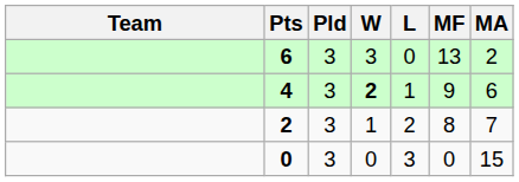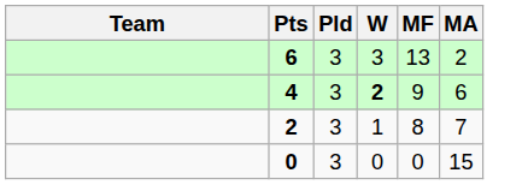 <table class=wikitable style="text-align:center; font-size:95%">
 <tr>
 <th width=175>Team</th>
 <th width=20>Pts</th>
 <th width=20>Pld</th>
 <th width=20>W</th>
-<th width=20>L</th>
 <th width=20>MF</th>
 <th width=20>MA</th>
 </tr>
 <tr bgcolor=ccffcc>
 <td style="text-align:left"></td>
 <td><strong>6</strong></td>
 <td>3</td>
 <td>3</td>
-<td>0</td>
 <td>13</td>
 <td>2</td>
 </tr>
 <tr bgcolor=ccffcc>
 <td style="text-align:left"></td>
 <td><strong>4</strong></td>
 <td>3</td>
 <td><strong>2</strong></td>
-<td>1</td>
 <td>9</td>
 <td>6</td>
 </tr>
 <tr>
 <td style="text-align:left"></td>
 <td><strong>2</strong></td>
 <td>3</td>
 <td>1</td>
-<td>2</td>
 <td>8</td>
 <td>7</td>
 </tr>
 <tr>
 <td style="text-align:left"></td>
 <td><strong>0</strong></td>
 <td>3</td>
 <td>0</td>
-<td>3</td>
 <td>0</td>
 <td>15</td>
 </tr>
 </table>
